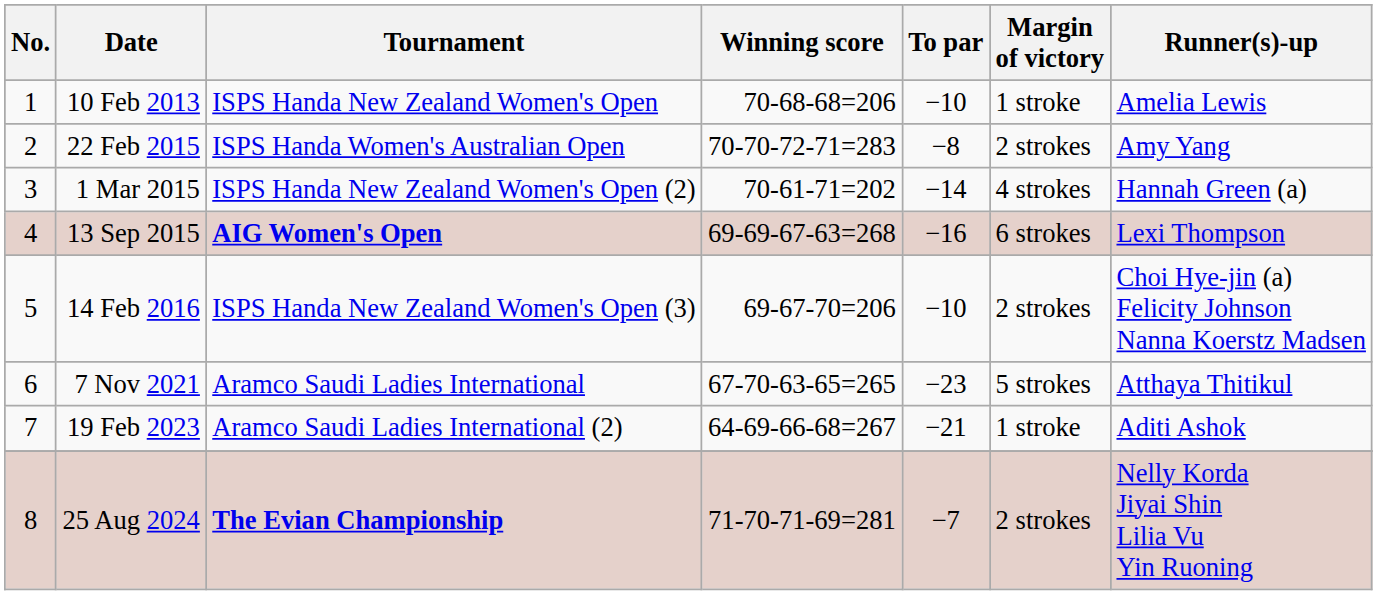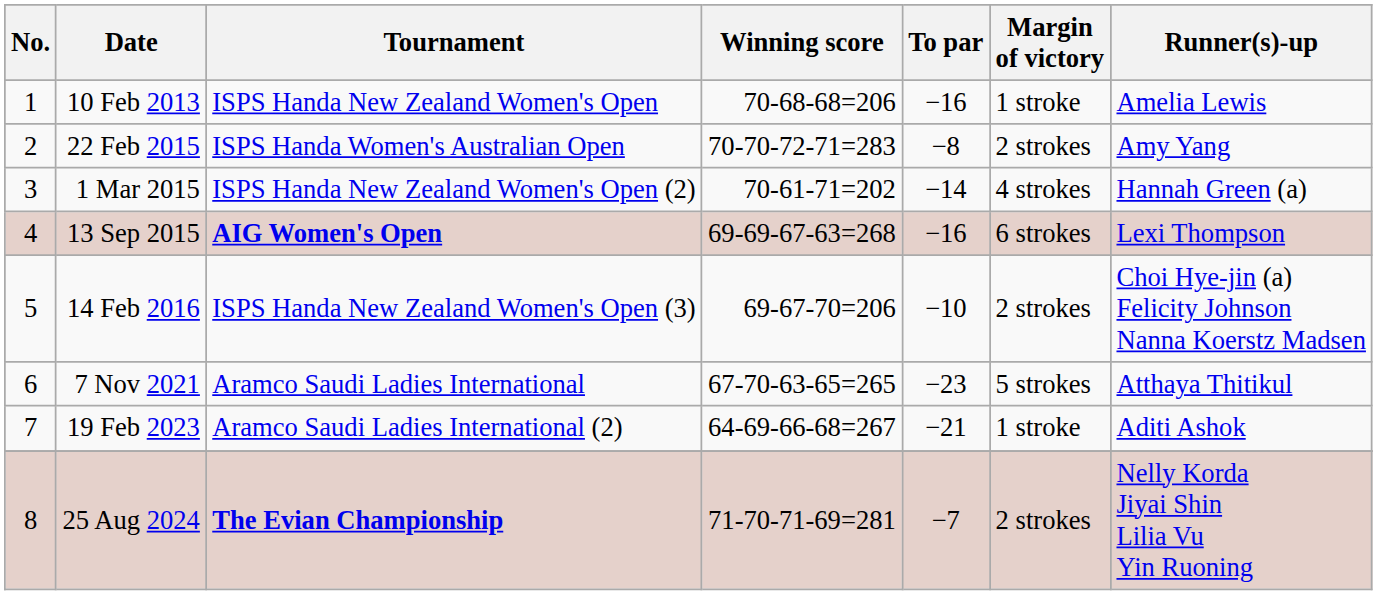 <table class="wikitable" style="font-size:95%;">
 <tr>
 <th>No.</th>
 <th>Date</th>
 <th>Tournament</th>
 <th>Winning score</th>
 <th>To par</th>
 <th>Margin <br>of victory</th>
 <th>Runner(s)-up</th>
 </tr>
 <tr>
 <td align=center>1</td>
 <td align=right>10 Feb <a href='#'>2013</a></td>
 <td><a href='#'>ISPS Handa New Zealand Women's Open</a></td>
 <td align=right>70-68-68=206</td>
-<td align=center>−10</td>
+<td align=center>−16</td>
 <td>1 stroke</td>
 <td> <a href='#'>Amelia Lewis</a></td>
 </tr>
 <tr>
 <td align=center>2</td>
 <td align=right>22 Feb <a href='#'>2015</a></td>
 <td><a href='#'>ISPS Handa Women's Australian Open</a></td>
 <td align=right>70-70-72-71=283</td>
 <td align=center>−8</td>
 <td>2 strokes</td>
 <td> <a href='#'>Amy Yang</a></td>
 </tr>
 <tr>
 <td align=center>3</td>
 <td align=right>1 Mar 2015</td>
 <td><a href='#'>ISPS Handa New Zealand Women's Open</a> (2)</td>
 <td align=right>70-61-71=202</td>
 <td align=center>−14</td>
 <td>4 strokes</td>
 <td> <a href='#'>Hannah Green</a> (a)</td>
 </tr>
 <tr style="background:#e5d1cb;">
 <td align=center>4</td>
 <td align=right>13 Sep 2015</td>
 <td><strong><a href='#'>AIG Women's Open</a></strong></td>
 <td align=right>69-69-67-63=268</td>
 <td align=center>−16</td>
 <td>6 strokes</td>
 <td> <a href='#'>Lexi Thompson</a></td>
 </tr>
 <tr>
 <td align=center>5</td>
 <td align=right>14 Feb <a href='#'>2016</a></td>
 <td><a href='#'>ISPS Handa New Zealand Women's Open</a> (3)</td>
 <td align=right>69-67-70=206</td>
 <td align=center>−10</td>
 <td>2 strokes</td>
 <td> <a href='#'>Choi Hye-jin</a> (a)<br> <a href='#'>Felicity Johnson</a><br> <a href='#'>Nanna Koerstz Madsen</a></td>
 </tr>
 <tr>
 <td align=center>6</td>
 <td align=right>7 Nov <a href='#'>2021</a></td>
 <td><a href='#'>Aramco Saudi Ladies International</a></td>
 <td align=right>67-70-63-65=265</td>
 <td align=center>−23</td>
 <td>5 strokes</td>
 <td> <a href='#'>Atthaya Thitikul</a></td>
 </tr>
 <tr>
 <td align=center>7</td>
 <td align=right>19 Feb <a href='#'>2023</a></td>
 <td><a href='#'>Aramco Saudi Ladies International</a> (2)</td>
 <td align=right>64-69-66-68=267</td>
 <td align=center>−21</td>
 <td>1 stroke</td>
 <td> <a href='#'>Aditi Ashok</a></td>
 </tr>
 <tr>
 </tr>
 <tr style="background:#e5d1cb;">
 <td align=center>8</td>
 <td align=right>25 Aug <a href='#'>2024</a></td>
 <td><strong><a href='#'>The Evian Championship</a></strong></td>
 <td>71-70-71-69=281</td>
 <td align=center>−7</td>
 <td>2 strokes</td>
 <td> <a href='#'>Nelly Korda</a><br> <a href='#'>Jiyai Shin</a><br> <a href='#'>Lilia Vu</a><br> <a href='#'>Yin Ruoning</a></td>
 </tr>
 </table>
